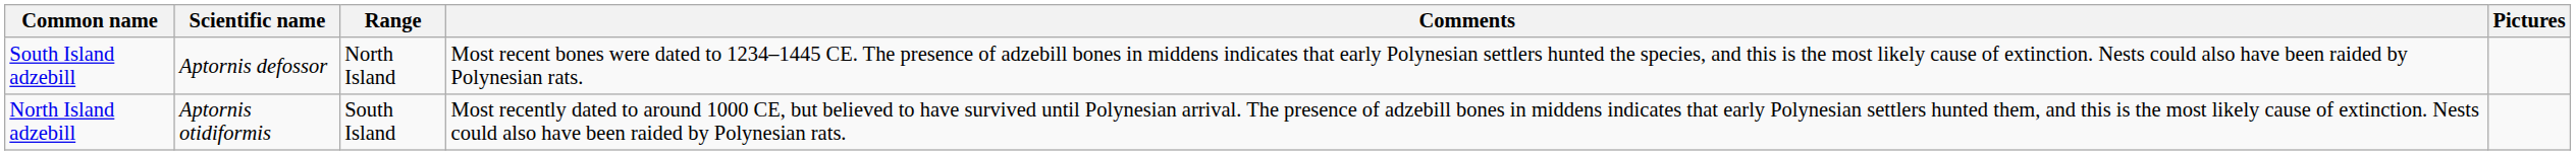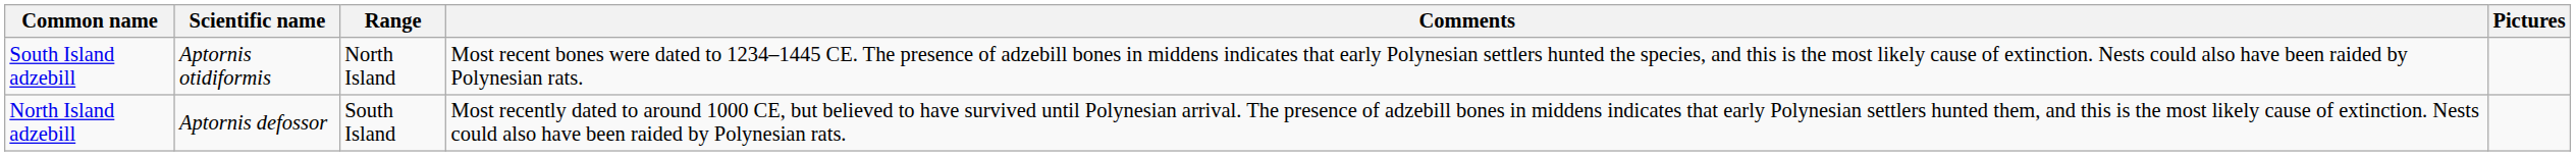 <table class="wikitable sortable">
 <tr>
 <th>Common name</th>
 <th>Scientific name</th>
 <th>Range</th>
 <th class="unsortable">Comments</th>
 <th class="unsortable">Pictures</th>
 </tr>
 <tr>
 <td><a href='#'>South Island adzebill</a></td>
-<td><em>Aptornis defossor</em></td>
+<td><em>Aptornis otidiformis</em></td>
 <td>North Island</td>
 <td>Most recent bones were dated to 1234–1445 CE. The presence of adzebill bones in middens indicates that early Polynesian settlers hunted the species, and this is the most likely cause of extinction. Nests could also have been raided by Polynesian rats.</td>
 <td></td>
 </tr>
 <tr>
 <td><a href='#'>North Island adzebill</a></td>
-<td><em>Aptornis otidiformis</em></td>
+<td><em>Aptornis defossor</em></td>
 <td>South Island</td>
 <td>Most recently dated to around 1000 CE, but believed to have survived until Polynesian arrival. The presence of adzebill bones in middens indicates that early Polynesian settlers hunted them, and this is the most likely cause of extinction. Nests could also have been raided by Polynesian rats.</td>
 <td></td>
 </tr>
 </table>
